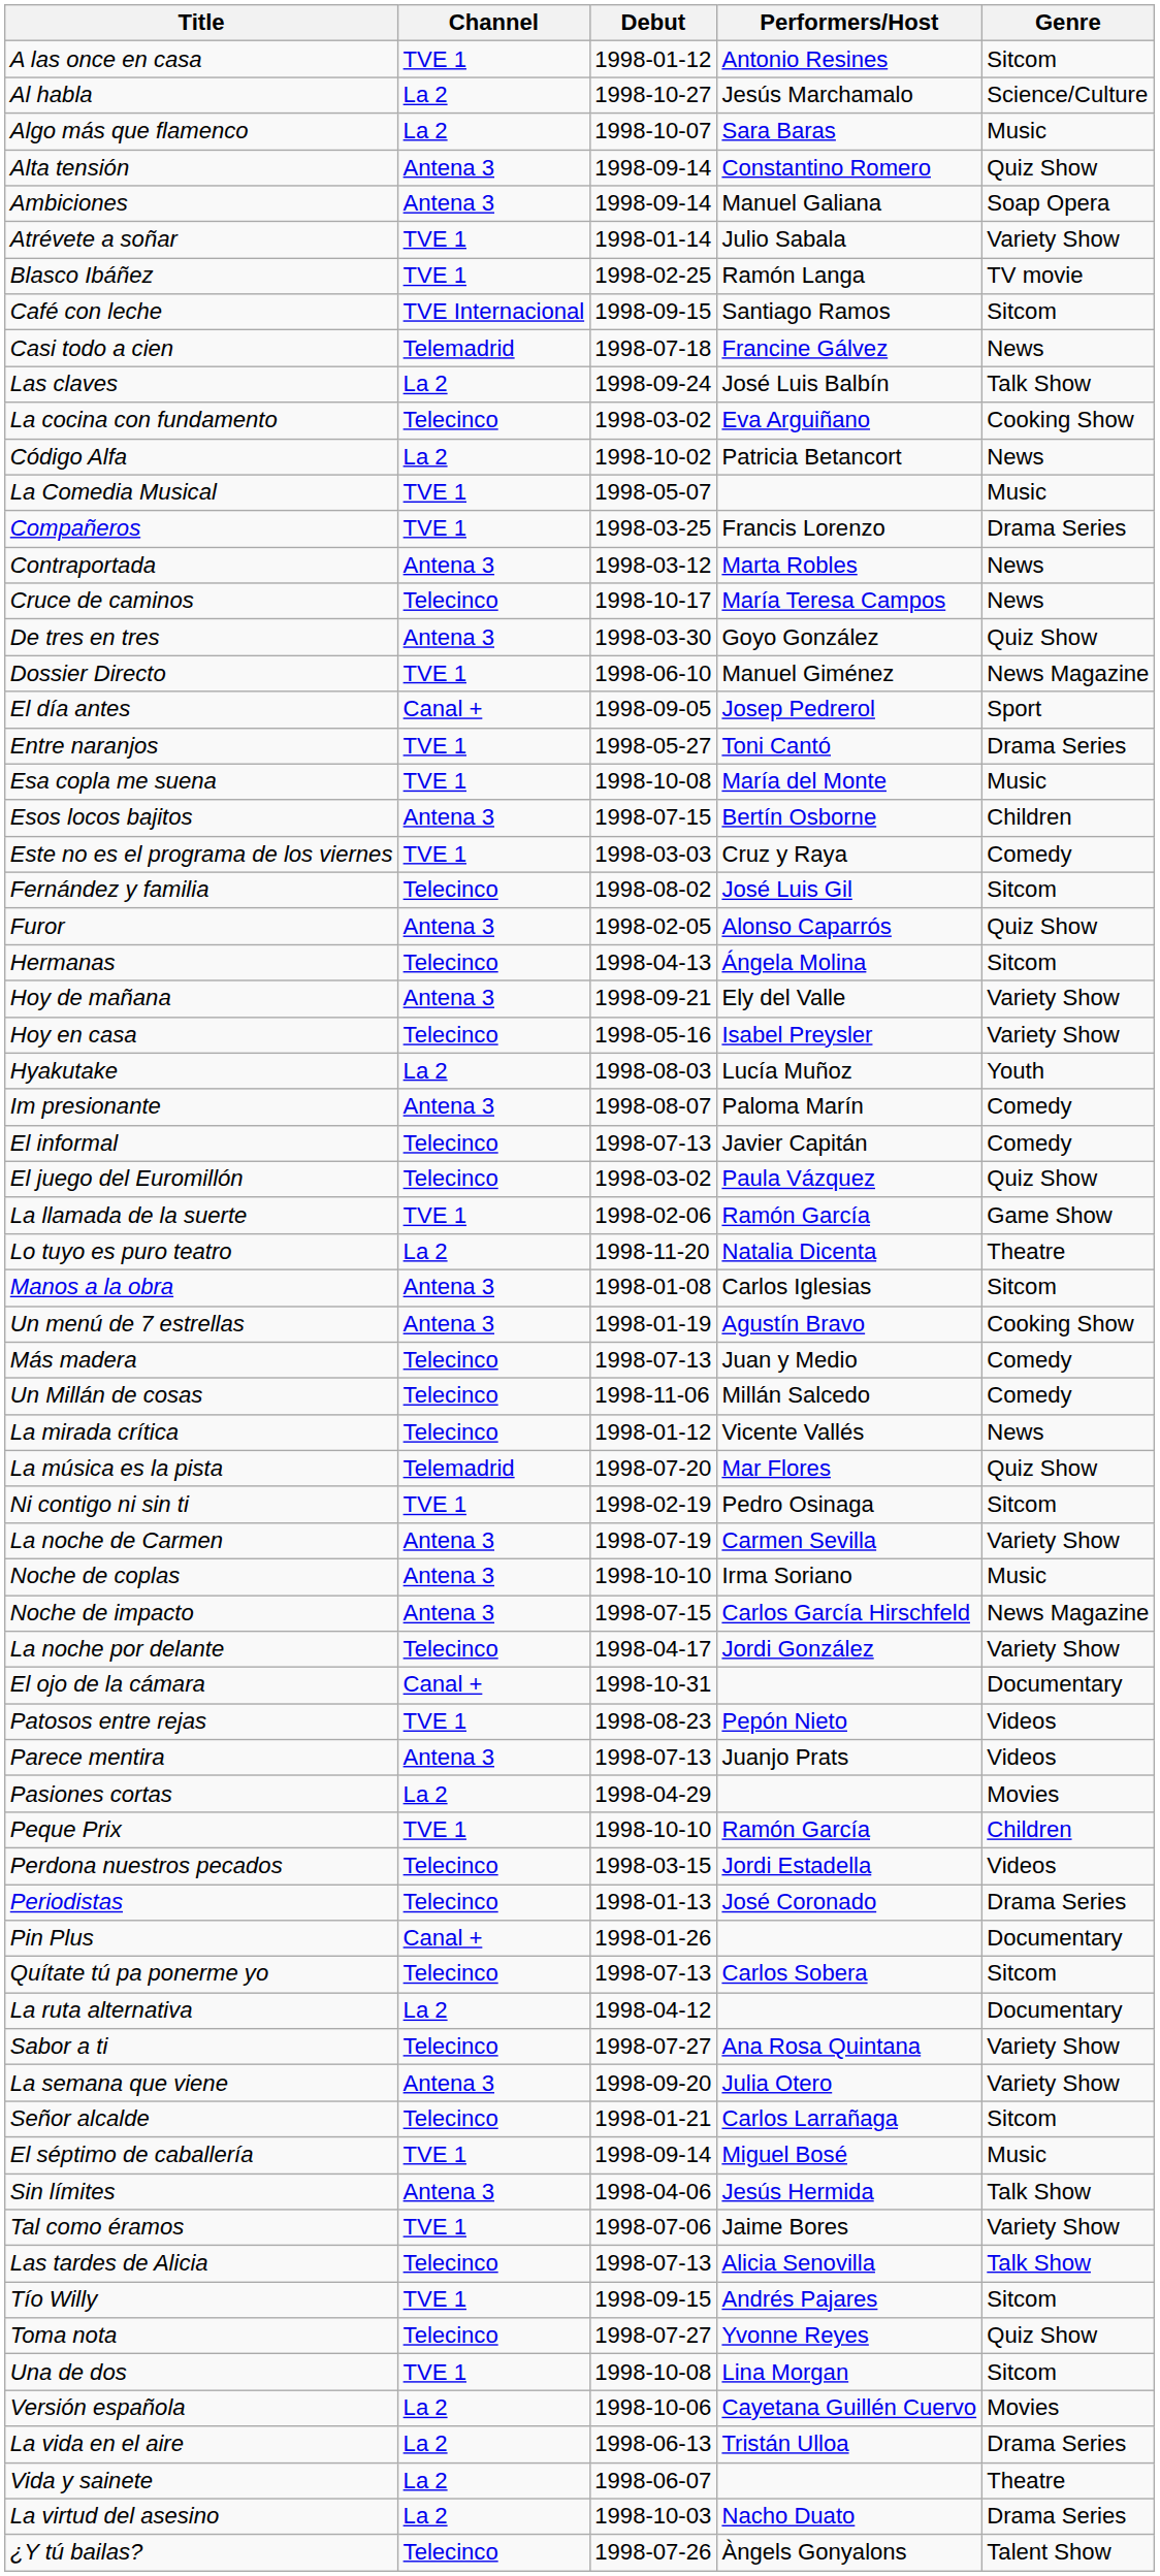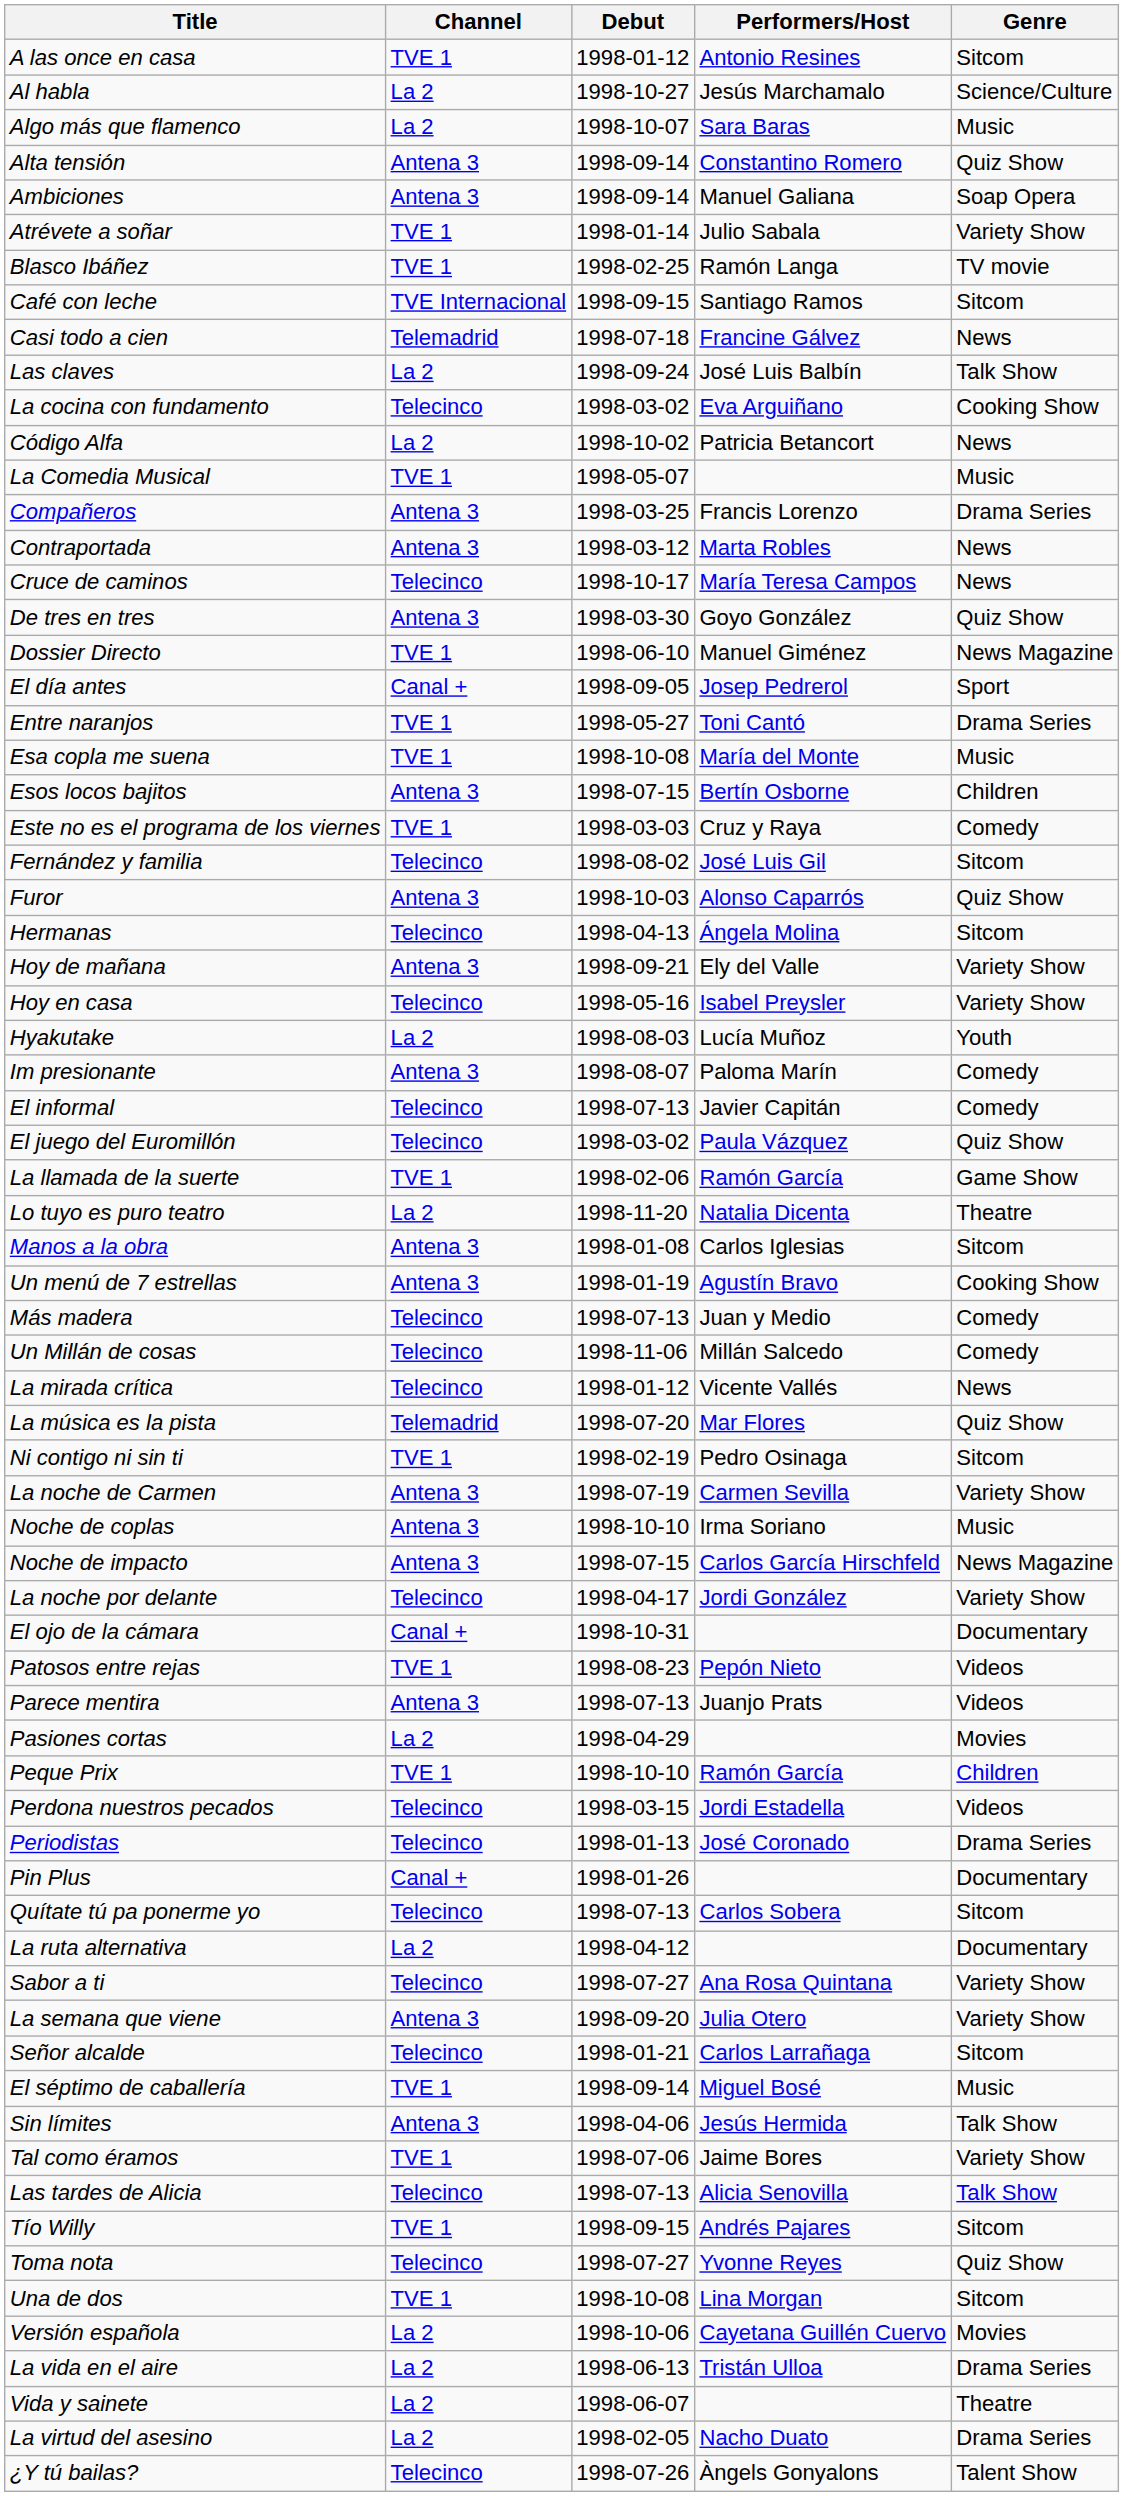 <table class="wikitable sortable">
 <tr>
 <th>Title</th>
 <th>Channel</th>
 <th>Debut</th>
 <th>Performers/Host</th>
 <th>Genre</th>
 </tr>
 <tr>
 <td><em>A las once en casa</em></td>
 <td><a href='#'>TVE 1</a></td>
 <td>1998-01-12</td>
 <td><a href='#'>Antonio Resines</a></td>
 <td>Sitcom</td>
 </tr>
 <tr>
 <td><em>Al habla</em></td>
 <td><a href='#'>La 2</a></td>
 <td>1998-10-27</td>
 <td>Jesús Marchamalo</td>
 <td>Science/Culture</td>
 </tr>
 <tr>
 <td><em>Algo más que flamenco</em></td>
 <td><a href='#'>La 2</a></td>
 <td>1998-10-07</td>
 <td><a href='#'>Sara Baras</a></td>
 <td>Music</td>
 </tr>
 <tr>
 <td><em>Alta tensión</em></td>
 <td><a href='#'>Antena 3</a></td>
 <td>1998-09-14</td>
 <td><a href='#'>Constantino Romero</a></td>
 <td>Quiz Show</td>
 </tr>
 <tr>
 <td><em>Ambiciones</em></td>
 <td><a href='#'>Antena 3</a></td>
 <td>1998-09-14</td>
 <td>Manuel Galiana</td>
 <td>Soap Opera</td>
 </tr>
 <tr>
 <td><em>Atrévete a soñar</em></td>
 <td><a href='#'>TVE 1</a></td>
 <td>1998-01-14</td>
 <td>Julio Sabala</td>
 <td>Variety Show</td>
 </tr>
 <tr>
 <td><em>Blasco Ibáñez</em></td>
 <td><a href='#'>TVE 1</a></td>
 <td>1998-02-25</td>
 <td>Ramón Langa</td>
 <td>TV movie</td>
 </tr>
 <tr>
 <td><em>Café con leche</em></td>
 <td><a href='#'>TVE Internacional</a></td>
 <td>1998-09-15</td>
 <td>Santiago Ramos</td>
 <td>Sitcom</td>
 </tr>
 <tr>
 <td><em>Casi todo a cien</em></td>
 <td><a href='#'>Telemadrid</a></td>
 <td>1998-07-18</td>
 <td><a href='#'>Francine Gálvez</a></td>
 <td>News</td>
 </tr>
 <tr>
 <td><em>Las claves</em></td>
 <td><a href='#'>La 2</a></td>
 <td>1998-09-24</td>
 <td>José Luis Balbín</td>
 <td>Talk Show</td>
 </tr>
 <tr>
 <td><em>La cocina con fundamento</em></td>
 <td><a href='#'>Telecinco</a></td>
 <td>1998-03-02</td>
 <td><a href='#'>Eva Arguiñano</a></td>
 <td>Cooking Show</td>
 </tr>
 <tr>
 <td><em>Código Alfa</em></td>
 <td><a href='#'>La 2</a></td>
 <td>1998-10-02</td>
 <td>Patricia Betancort</td>
 <td>News</td>
 </tr>
 <tr>
 <td><em>La Comedia Musical</em></td>
 <td><a href='#'>TVE 1</a></td>
 <td>1998-05-07</td>
 <td></td>
 <td>Music</td>
 </tr>
 <tr>
 <td><em><a href='#'>Compañeros</a></em></td>
-<td><a href='#'>TVE 1</a></td>
+<td><a href='#'>Antena 3</a></td>
 <td>1998-03-25</td>
 <td>Francis Lorenzo</td>
 <td>Drama Series</td>
 </tr>
 <tr>
 <td><em>Contraportada</em></td>
 <td><a href='#'>Antena 3</a></td>
 <td>1998-03-12</td>
 <td><a href='#'>Marta Robles</a></td>
 <td>News</td>
 </tr>
 <tr>
 <td><em>Cruce de caminos</em></td>
 <td><a href='#'>Telecinco</a></td>
 <td>1998-10-17</td>
 <td><a href='#'>María Teresa Campos</a></td>
 <td>News</td>
 </tr>
 <tr>
 <td><em>De tres en tres</em></td>
 <td><a href='#'>Antena 3</a></td>
 <td>1998-03-30</td>
 <td>Goyo González</td>
 <td>Quiz Show</td>
 </tr>
 <tr>
 <td><em>Dossier Directo</em></td>
 <td><a href='#'>TVE 1</a></td>
 <td>1998-06-10</td>
 <td>Manuel Giménez</td>
 <td>News Magazine</td>
 </tr>
 <tr>
 <td><em>El día antes</em></td>
 <td><a href='#'>Canal +</a></td>
 <td>1998-09-05</td>
 <td><a href='#'>Josep Pedrerol</a></td>
 <td>Sport</td>
 </tr>
 <tr>
 <td><em>Entre naranjos</em></td>
 <td><a href='#'>TVE 1</a></td>
 <td>1998-05-27</td>
 <td><a href='#'>Toni Cantó</a></td>
 <td>Drama Series</td>
 </tr>
 <tr>
 <td><em>Esa copla me suena</em></td>
 <td><a href='#'>TVE 1</a></td>
 <td>1998-10-08</td>
 <td><a href='#'>María del Monte</a></td>
 <td>Music</td>
 </tr>
 <tr>
 <td><em>Esos locos bajitos</em></td>
 <td><a href='#'>Antena 3</a></td>
 <td>1998-07-15</td>
 <td><a href='#'>Bertín Osborne</a></td>
 <td>Children</td>
 </tr>
 <tr>
 <td><em>Este no es el programa de los viernes</em></td>
 <td><a href='#'>TVE 1</a></td>
 <td>1998-03-03</td>
 <td>Cruz y Raya</td>
 <td>Comedy</td>
 </tr>
 <tr>
 <td><em>Fernández y familia</em></td>
 <td><a href='#'>Telecinco</a></td>
 <td>1998-08-02</td>
 <td><a href='#'>José Luis Gil</a></td>
 <td>Sitcom</td>
 </tr>
 <tr>
 <td><em>Furor</em></td>
 <td><a href='#'>Antena 3</a></td>
-<td>1998-02-05</td>
+<td>1998-10-03</td>
 <td><a href='#'>Alonso Caparrós</a></td>
 <td>Quiz Show</td>
 </tr>
 <tr>
 <td><em>Hermanas</em></td>
 <td><a href='#'>Telecinco</a></td>
 <td>1998-04-13</td>
 <td><a href='#'>Ángela Molina</a></td>
 <td>Sitcom</td>
 </tr>
 <tr>
 <td><em>Hoy de mañana</em></td>
 <td><a href='#'>Antena 3</a></td>
 <td>1998-09-21</td>
 <td>Ely del Valle</td>
 <td>Variety Show</td>
 </tr>
 <tr>
 <td><em>Hoy en casa</em></td>
 <td><a href='#'>Telecinco</a></td>
 <td>1998-05-16</td>
 <td><a href='#'>Isabel Preysler</a></td>
 <td>Variety Show</td>
 </tr>
 <tr>
 <td><em>Hyakutake</em></td>
 <td><a href='#'>La 2</a></td>
 <td>1998-08-03</td>
 <td>Lucía Muñoz</td>
 <td>Youth</td>
 </tr>
 <tr>
 <td><em>Im presionante</em></td>
 <td><a href='#'>Antena 3</a></td>
 <td>1998-08-07</td>
 <td>Paloma Marín</td>
 <td>Comedy</td>
 </tr>
 <tr>
 <td><em>El informal</em></td>
 <td><a href='#'>Telecinco</a></td>
 <td>1998-07-13</td>
 <td>Javier Capitán</td>
 <td>Comedy</td>
 </tr>
 <tr>
 <td><em>El juego del Euromillón</em></td>
 <td><a href='#'>Telecinco</a></td>
 <td>1998-03-02</td>
 <td><a href='#'>Paula Vázquez</a></td>
 <td>Quiz Show</td>
 </tr>
 <tr>
 <td><em>La llamada de la suerte</em></td>
 <td><a href='#'>TVE 1</a></td>
 <td>1998-02-06</td>
 <td><a href='#'>Ramón García</a></td>
 <td>Game Show</td>
 </tr>
 <tr>
 <td><em>Lo tuyo es puro teatro</em></td>
 <td><a href='#'>La 2</a></td>
 <td>1998-11-20</td>
 <td><a href='#'>Natalia Dicenta</a></td>
 <td>Theatre</td>
 </tr>
 <tr>
 <td><em><a href='#'>Manos a la obra</a></em></td>
 <td><a href='#'>Antena 3</a></td>
 <td>1998-01-08</td>
 <td>Carlos Iglesias</td>
 <td>Sitcom</td>
 </tr>
 <tr>
 <td><em>Un menú de 7 estrellas</em></td>
 <td><a href='#'>Antena 3</a></td>
 <td>1998-01-19</td>
 <td><a href='#'>Agustín Bravo</a></td>
 <td>Cooking Show</td>
 </tr>
 <tr>
 <td><em>Más madera</em></td>
 <td><a href='#'>Telecinco</a></td>
 <td>1998-07-13</td>
 <td>Juan y Medio</td>
 <td>Comedy</td>
 </tr>
 <tr>
 <td><em>Un Millán de cosas</em></td>
 <td><a href='#'>Telecinco</a></td>
 <td>1998-11-06</td>
 <td>Millán Salcedo</td>
 <td>Comedy</td>
 </tr>
 <tr>
 <td><em>La mirada crítica</em></td>
 <td><a href='#'>Telecinco</a></td>
 <td>1998-01-12</td>
 <td>Vicente Vallés</td>
 <td>News</td>
 </tr>
 <tr>
 <td><em>La música es la pista</em></td>
 <td><a href='#'>Telemadrid</a></td>
 <td>1998-07-20</td>
 <td><a href='#'>Mar Flores</a></td>
 <td>Quiz Show</td>
 </tr>
 <tr>
 <td><em>Ni contigo ni sin ti</em></td>
 <td><a href='#'>TVE 1</a></td>
 <td>1998-02-19</td>
 <td>Pedro Osinaga</td>
 <td>Sitcom</td>
 </tr>
 <tr>
 <td><em>La noche de Carmen</em></td>
 <td><a href='#'>Antena 3</a></td>
 <td>1998-07-19</td>
 <td><a href='#'>Carmen Sevilla</a></td>
 <td>Variety Show</td>
 </tr>
 <tr>
 <td><em>Noche de coplas</em></td>
 <td><a href='#'>Antena 3</a></td>
 <td>1998-10-10</td>
 <td>Irma Soriano</td>
 <td>Music</td>
 </tr>
 <tr>
 <td><em>Noche de impacto</em></td>
 <td><a href='#'>Antena 3</a></td>
 <td>1998-07-15</td>
 <td><a href='#'>Carlos García Hirschfeld</a></td>
 <td>News Magazine</td>
 </tr>
 <tr>
 <td><em>La noche por delante</em></td>
 <td><a href='#'>Telecinco</a></td>
 <td>1998-04-17</td>
 <td><a href='#'>Jordi González</a></td>
 <td>Variety Show</td>
 </tr>
 <tr>
 <td><em>El ojo de la cámara</em></td>
 <td><a href='#'>Canal +</a></td>
 <td>1998-10-31</td>
 <td></td>
 <td>Documentary</td>
 </tr>
 <tr>
 <td><em>Patosos entre rejas</em></td>
 <td><a href='#'>TVE 1</a></td>
 <td>1998-08-23</td>
 <td><a href='#'>Pepón Nieto</a></td>
 <td>Videos</td>
 </tr>
 <tr>
 <td><em>Parece mentira</em></td>
 <td><a href='#'>Antena 3</a></td>
 <td>1998-07-13</td>
 <td>Juanjo Prats</td>
 <td>Videos</td>
 </tr>
 <tr>
 <td><em>Pasiones cortas</em></td>
 <td><a href='#'>La 2</a></td>
 <td>1998-04-29</td>
 <td></td>
 <td>Movies</td>
 </tr>
 <tr>
 <td><em>Peque Prix</em></td>
 <td><a href='#'>TVE 1</a></td>
 <td>1998-10-10</td>
 <td><a href='#'>Ramón García</a></td>
 <td><a href='#'>Children</a></td>
 </tr>
 <tr>
 <td><em>Perdona nuestros pecados</em></td>
 <td><a href='#'>Telecinco</a></td>
 <td>1998-03-15</td>
 <td><a href='#'>Jordi Estadella</a></td>
 <td>Videos</td>
 </tr>
 <tr>
 <td><em><a href='#'>Periodistas</a></em></td>
 <td><a href='#'>Telecinco</a></td>
 <td>1998-01-13</td>
 <td><a href='#'>José Coronado</a></td>
 <td>Drama Series</td>
 </tr>
 <tr>
 <td><em>Pin Plus</em></td>
 <td><a href='#'>Canal +</a></td>
 <td>1998-01-26</td>
 <td></td>
 <td>Documentary</td>
 </tr>
 <tr>
 <td><em>Quítate tú pa ponerme yo</em></td>
 <td><a href='#'>Telecinco</a></td>
 <td>1998-07-13</td>
 <td><a href='#'>Carlos Sobera</a></td>
 <td>Sitcom</td>
 </tr>
 <tr>
 <td><em>La ruta alternativa</em></td>
 <td><a href='#'>La 2</a></td>
 <td>1998-04-12</td>
 <td></td>
 <td>Documentary</td>
 </tr>
 <tr>
 <td><em>Sabor a ti</em></td>
 <td><a href='#'>Telecinco</a></td>
 <td>1998-07-27</td>
 <td><a href='#'>Ana Rosa Quintana</a></td>
 <td>Variety Show</td>
 </tr>
 <tr>
 <td><em>La semana que viene</em></td>
 <td><a href='#'>Antena 3</a></td>
 <td>1998-09-20</td>
 <td><a href='#'>Julia Otero</a></td>
 <td>Variety Show</td>
 </tr>
 <tr>
 <td><em>Señor alcalde</em></td>
 <td><a href='#'>Telecinco</a></td>
 <td>1998-01-21</td>
 <td><a href='#'>Carlos Larrañaga</a></td>
 <td>Sitcom</td>
 </tr>
 <tr>
 <td><em>El séptimo de caballería </em></td>
 <td><a href='#'>TVE 1</a></td>
 <td>1998-09-14</td>
 <td><a href='#'>Miguel Bosé</a></td>
 <td>Music</td>
 </tr>
 <tr>
 <td><em>Sin límites</em></td>
 <td><a href='#'>Antena 3</a></td>
 <td>1998-04-06</td>
 <td><a href='#'>Jesús Hermida</a></td>
 <td>Talk Show</td>
 </tr>
 <tr>
 <td><em>Tal como éramos</em></td>
 <td><a href='#'>TVE 1</a></td>
 <td>1998-07-06</td>
 <td>Jaime Bores</td>
 <td>Variety Show</td>
 </tr>
 <tr>
 <td><em>Las tardes de Alicia</em></td>
 <td><a href='#'>Telecinco</a></td>
 <td>1998-07-13</td>
 <td><a href='#'>Alicia Senovilla</a></td>
 <td><a href='#'>Talk Show</a></td>
 </tr>
 <tr>
 <td><em>Tío Willy</em></td>
 <td><a href='#'>TVE 1</a></td>
 <td>1998-09-15</td>
 <td><a href='#'>Andrés Pajares</a></td>
 <td>Sitcom</td>
 </tr>
 <tr>
 <td><em>Toma nota</em></td>
 <td><a href='#'>Telecinco</a></td>
 <td>1998-07-27</td>
 <td><a href='#'>Yvonne Reyes</a></td>
 <td>Quiz Show</td>
 </tr>
 <tr>
 <td><em>Una de dos</em></td>
 <td><a href='#'>TVE 1</a></td>
 <td>1998-10-08</td>
 <td><a href='#'>Lina Morgan</a></td>
 <td>Sitcom</td>
 </tr>
 <tr>
 <td><em>Versión española</em></td>
 <td><a href='#'>La 2</a></td>
 <td>1998-10-06</td>
 <td><a href='#'>Cayetana Guillén Cuervo</a></td>
 <td>Movies</td>
 </tr>
 <tr>
 <td><em>La vida en el aire</em></td>
 <td><a href='#'>La 2</a></td>
 <td>1998-06-13</td>
 <td><a href='#'>Tristán Ulloa</a></td>
 <td>Drama Series</td>
 </tr>
 <tr>
 <td><em>Vida y sainete</em></td>
 <td><a href='#'>La 2</a></td>
 <td>1998-06-07</td>
 <td></td>
 <td>Theatre</td>
 </tr>
 <tr>
 <td><em>La virtud del asesino</em></td>
 <td><a href='#'>La 2</a></td>
-<td>1998-10-03</td>
+<td>1998-02-05</td>
 <td><a href='#'>Nacho Duato</a></td>
 <td>Drama Series</td>
 </tr>
 <tr>
 <td><em>¿Y tú bailas?</em></td>
 <td><a href='#'>Telecinco</a></td>
 <td>1998-07-26</td>
 <td>Àngels Gonyalons</td>
 <td>Talent Show</td>
 </tr>
 <tr>
 </tr>
 </table>
